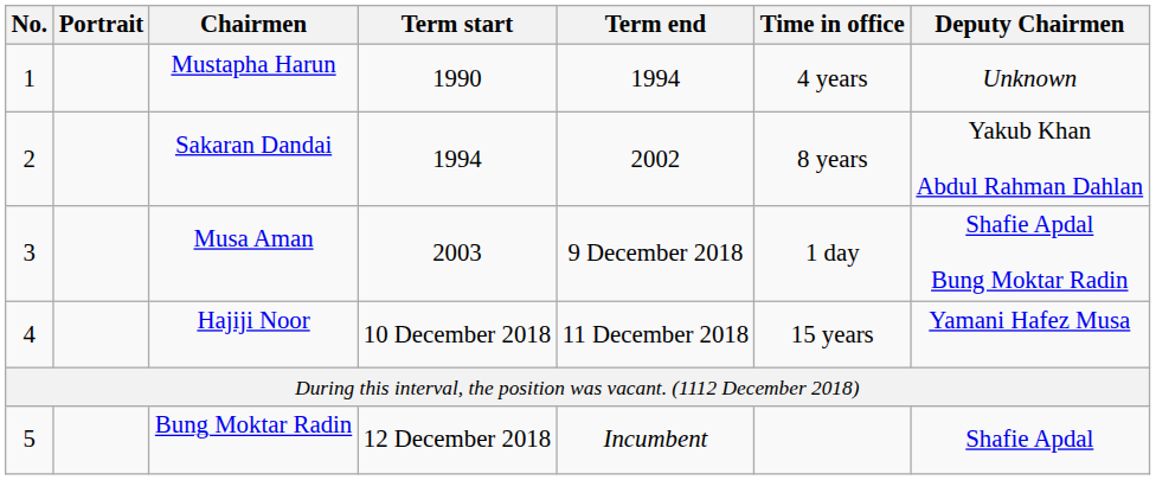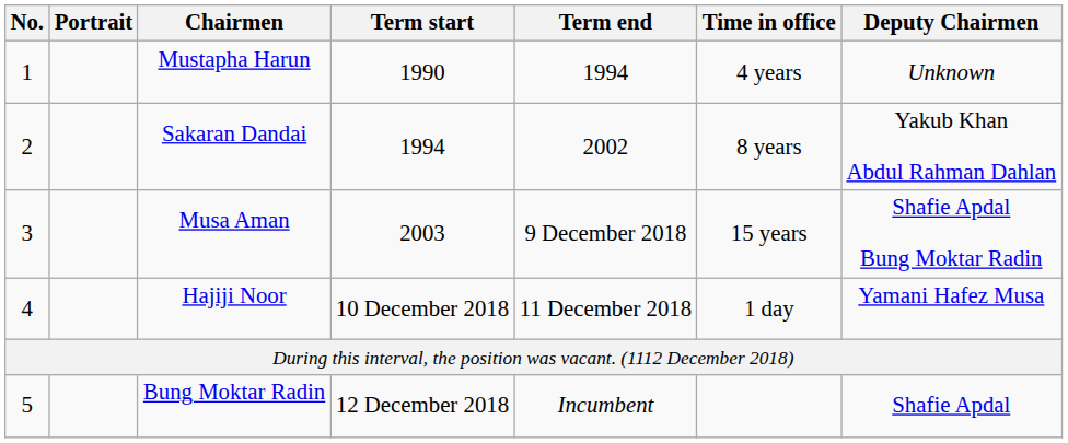 <table class="wikitable" style="text-align: center;">
 <tr>
 <th>No.</th>
 <th>Portrait</th>
 <th>Chairmen</th>
 <th>Term start</th>
 <th>Term end</th>
 <th>Time in office</th>
 <th>Deputy Chairmen</th>
 </tr>
 <tr>
 <td>1</td>
 <td></td>
 <td><a href='#'>Mustapha Harun</a> <br>  <br> </td>
 <td>1990</td>
 <td>1994</td>
 <td>4 years</td>
 <td><em>Unknown</em></td>
 </tr>
 <tr>
 <td>2</td>
 <td></td>
 <td><a href='#'>Sakaran Dandai</a> <br>  <br> </td>
 <td>1994</td>
 <td>2002</td>
 <td>8 years</td>
 <td>Yakub Khan <br>  <br> <a href='#'>Abdul Rahman Dahlan</a> <br> </td>
 </tr>
 <tr>
 <td>3</td>
 <td></td>
 <td><a href='#'>Musa Aman</a> <br>  <br> </td>
 <td>2003</td>
 <td>9 December 2018</td>
-<td>1 day <br> </td>
+<td>15 years</td>
 <td><a href='#'>Shafie Apdal</a> <br>  <br> <a href='#'>Bung Moktar Radin</a> <br> </td>
 </tr>
 <tr>
 <td>4</td>
 <td></td>
 <td><a href='#'>Hajiji Noor</a> <br>  <br> </td>
 <td>10 December 2018</td>
 <td>11 December 2018</td>
-<td>15 years</td>
+<td>1 day <br> </td>
 <td><a href='#'>Yamani Hafez Musa</a> <br>  <br> </td>
 </tr>
 <tr>
 <th colspan="7" style="font-weight:normal"><em><small>During this interval, the position was vacant. (1112 December 2018)</small></em></th>
 </tr>
 <tr>
 <td>5</td>
 <td></td>
 <td><a href='#'>Bung Moktar Radin</a> <br>  <br> </td>
 <td>12 December 2018</td>
 <td><em>Incumbent</em></td>
 <td></td>
 <td><a href='#'>Shafie Apdal</a> <br> </td>
 </tr>
 </table>
